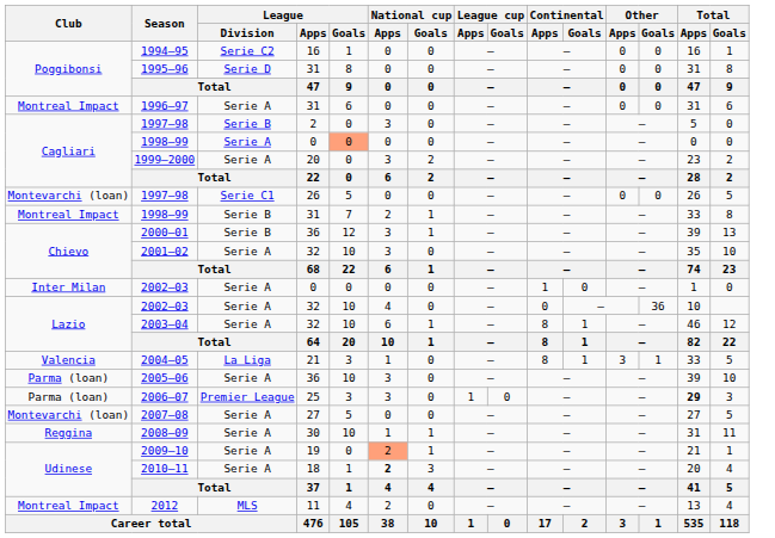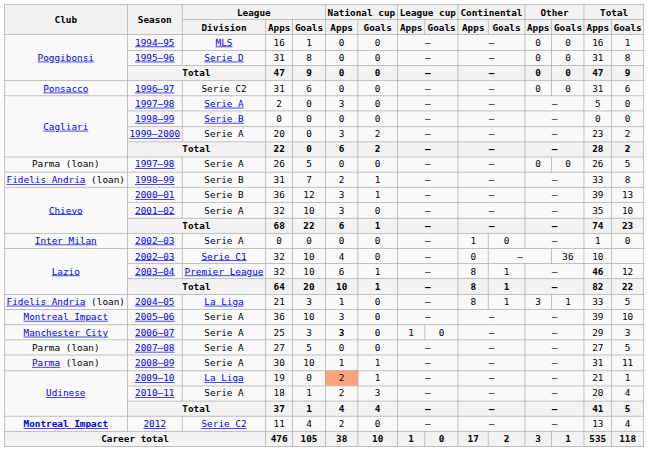 <table class="wikitable" style="text-align:center">
 <tr>
 <th rowspan="2">Club</th>
 <th rowspan="2">Season</th>
 <th colspan="3">League</th>
 <th colspan="2">National cup</th>
 <th colspan="2">League cup</th>
 <th colspan="2">Continental</th>
 <th colspan="2">Other</th>
 <th colspan="2">Total</th>
 </tr>
 <tr>
 <th>Division</th>
 <th>Apps</th>
 <th>Goals</th>
 <th>Apps</th>
 <th>Goals</th>
 <th>Apps</th>
 <th>Goals</th>
 <th>Apps</th>
 <th>Goals</th>
 <th>Apps</th>
 <th>Goals</th>
 <th>Apps</th>
 <th>Goals</th>
 </tr>
 <tr>
 <td rowspan="3"><a href='#'>Poggibonsi</a></td>
 <td><a href='#'>1994–95</a></td>
-<td><a href='#'>Serie C2</a></td>
+<td><a href='#'>MLS</a></td>
 <td>16</td>
 <td>1</td>
 <td>0</td>
 <td>0</td>
 <td colspan="2">—</td>
 <td colspan="2">—</td>
 <td>0</td>
 <td>0</td>
 <td>16</td>
 <td>1</td>
 </tr>
 <tr>
 <td><a href='#'>1995–96</a></td>
 <td><a href='#'>Serie D</a></td>
 <td>31</td>
 <td>8</td>
 <td>0</td>
 <td>0</td>
 <td colspan="2">—</td>
 <td colspan="2">—</td>
 <td>0</td>
 <td>0</td>
 <td>31</td>
 <td>8</td>
 </tr>
 <tr>
 <th colspan="2">Total</th>
 <th>47</th>
 <th>9</th>
 <th>0</th>
 <th>0</th>
 <th colspan="2">—</th>
 <th colspan="2">—</th>
 <th>0</th>
 <th>0</th>
 <th>47</th>
 <th>9</th>
 </tr>
 <tr>
-<td><a href='#'>Montreal Impact</a></td>
+<td><a href='#'>Ponsacco</a></td>
 <td><a href='#'>1996–97</a></td>
-<td>Serie A</td>
+<td>Serie C2</td>
 <td>31</td>
 <td>6</td>
 <td>0</td>
 <td>0</td>
 <td colspan="2">—</td>
 <td colspan="2">—</td>
 <td>0</td>
 <td>0</td>
 <td>31</td>
 <td>6</td>
 </tr>
 <tr>
 <td rowspan="4"><a href='#'>Cagliari</a></td>
 <td><a href='#'>1997–98</a></td>
-<td><a href='#'>Serie B</a></td>
+<td><a href='#'>Serie A</a></td>
 <td>2</td>
 <td>0</td>
 <td>3</td>
 <td>0</td>
 <td colspan="2">—</td>
 <td colspan="2">—</td>
 <td colspan="2">—</td>
 <td>5</td>
 <td>0</td>
 </tr>
 <tr>
 <td><a href='#'>1998–99</a></td>
-<td><a href='#'>Serie A</a></td>
+<td><a href='#'>Serie B</a></td>
 <td>0</td>
-<td style="background: lightsalmon;">0</td>
+<td>0</td>
 <td>0</td>
 <td>0</td>
 <td colspan="2">—</td>
 <td colspan="2">—</td>
 <td colspan="2">—</td>
 <td>0</td>
 <td>0</td>
 </tr>
 <tr>
 <td><a href='#'>1999–2000</a></td>
 <td>Serie A</td>
 <td>20</td>
 <td>0</td>
 <td>3</td>
 <td>2</td>
 <td colspan="2">—</td>
 <td colspan="2">—</td>
 <td colspan="2">—</td>
 <td>23</td>
 <td>2</td>
 </tr>
 <tr>
 <th colspan="2">Total</th>
 <th>22</th>
 <th>0</th>
 <th>6</th>
 <th>2</th>
 <th colspan="2">—</th>
 <th colspan="2">—</th>
 <th colspan="2">—</th>
 <th>28</th>
 <th>2</th>
 </tr>
 <tr>
-<td><a href='#'>Montevarchi</a> (loan)</td>
+<td>Parma (loan)</td>
 <td><a href='#'>1997–98</a></td>
-<td><a href='#'>Serie C1</a></td>
+<td>Serie A</td>
 <td>26</td>
 <td>5</td>
 <td>0</td>
 <td>0</td>
 <td colspan="2">—</td>
 <td colspan="2">—</td>
 <td>0</td>
 <td>0</td>
 <td>26</td>
 <td>5</td>
 </tr>
 <tr>
-<td><a href='#'>Montreal Impact</a></td>
+<td><a href='#'>Fidelis Andria</a> (loan)</td>
 <td><a href='#'>1998–99</a></td>
 <td>Serie B</td>
 <td>31</td>
 <td>7</td>
 <td>2</td>
 <td>1</td>
 <td colspan="2">—</td>
 <td colspan="2">—</td>
 <td colspan="2">—</td>
 <td>33</td>
 <td>8</td>
 </tr>
 <tr>
 <td rowspan="3"><a href='#'>Chievo</a></td>
 <td><a href='#'>2000–01</a></td>
 <td>Serie B</td>
 <td>36</td>
 <td>12</td>
 <td>3</td>
 <td>1</td>
 <td colspan="2">—</td>
 <td colspan="2">—</td>
 <td colspan="2">—</td>
 <td>39</td>
 <td>13</td>
 </tr>
 <tr>
 <td><a href='#'>2001–02</a></td>
 <td>Serie A</td>
 <td>32</td>
 <td>10</td>
 <td>3</td>
 <td>0</td>
 <td colspan="2">—</td>
 <td colspan="2">—</td>
 <td colspan="2">—</td>
 <td>35</td>
 <td>10</td>
 </tr>
 <tr>
 <th colspan="2">Total</th>
 <th>68</th>
 <th>22</th>
 <th>6</th>
 <th>1</th>
 <th colspan="2">—</th>
 <th colspan="2">—</th>
 <th colspan="2">—</th>
 <th>74</th>
 <th>23</th>
 </tr>
 <tr>
 <td><a href='#'>Inter Milan</a></td>
 <td><a href='#'>2002–03</a></td>
 <td>Serie A</td>
 <td>0</td>
 <td>0</td>
 <td>0</td>
 <td>0</td>
 <td colspan="2">—</td>
 <td>1</td>
 <td>0</td>
 <td colspan="2">—</td>
 <td>1</td>
 <td>0</td>
 </tr>
 <tr>
 <td rowspan="3"><a href='#'>Lazio</a></td>
 <td><a href='#'>2002–03</a></td>
-<td>Serie A</td>
+<td><a href='#'>Serie C1</a></td>
 <td>32</td>
 <td>10</td>
 <td>4</td>
 <td>0</td>
 <td colspan="2">—</td>
 <td 0>0</td>
 <td colspan="2">—</td>
 <td>36</td>
 <td>10</td>
 </tr>
 <tr>
 <td><a href='#'>2003–04</a></td>
-<td>Serie A</td>
+<td><a href='#'>Premier League</a></td>
 <td>32</td>
 <td>10</td>
 <td>6</td>
 <td>1</td>
 <td colspan="2">—</td>
 <td>8</td>
 <td>1</td>
 <td colspan="2">—</td>
-<td>46</td>
+<td><strong>46</strong></td>
 <td>12</td>
 </tr>
 <tr>
 <th colspan="2">Total</th>
 <th>64</th>
 <th>20</th>
 <th>10</th>
 <th>1</th>
 <th colspan="2">—</th>
 <th>8</th>
 <th>1</th>
 <th colspan="2">—</th>
 <th>82</th>
 <th>22</th>
 </tr>
 <tr>
-<td><a href='#'>Valencia</a></td>
+<td><a href='#'>Fidelis Andria</a> (loan)</td>
 <td><a href='#'>2004–05</a></td>
 <td><a href='#'>La Liga</a></td>
 <td>21</td>
 <td>3</td>
 <td>1</td>
 <td>0</td>
 <td colspan="2">—</td>
 <td>8</td>
 <td>1</td>
 <td>3</td>
 <td>1</td>
 <td>33</td>
 <td>5</td>
 </tr>
 <tr>
-<td><a href='#'>Parma</a> (loan)</td>
+<td><a href='#'>Montreal Impact</a></td>
 <td><a href='#'>2005–06</a></td>
 <td>Serie A</td>
 <td>36</td>
 <td>10</td>
 <td>3</td>
 <td>0</td>
 <td colspan="2">—</td>
 <td colspan="2">—</td>
 <td colspan="2">—</td>
 <td>39</td>
 <td>10</td>
 </tr>
 <tr>
-<td>Parma (loan)</td>
+<td><a href='#'>Manchester City</a></td>
 <td><a href='#'>2006–07</a></td>
-<td><a href='#'>Premier League</a></td>
+<td>Serie A</td>
 <td>25</td>
 <td>3</td>
-<td>3</td>
+<td><strong>3</strong></td>
 <td>0</td>
 <td>1</td>
 <td>0</td>
 <td colspan="2">—</td>
 <td colspan="2">—</td>
-<td><strong>29</strong></td>
+<td>29</td>
 <td>3</td>
 </tr>
 <tr>
-<td><a href='#'>Montevarchi</a> (loan)</td>
+<td>Parma (loan)</td>
 <td><a href='#'>2007–08</a></td>
 <td>Serie A</td>
 <td>27</td>
 <td>5</td>
 <td>0</td>
 <td>0</td>
 <td colspan="2">—</td>
 <td colspan="2">—</td>
 <td colspan="2">—</td>
 <td>27</td>
 <td>5</td>
 </tr>
 <tr>
-<td><a href='#'>Reggina</a></td>
+<td><a href='#'>Parma</a> (loan)</td>
 <td><a href='#'>2008–09</a></td>
 <td>Serie A</td>
 <td>30</td>
 <td>10</td>
 <td>1</td>
 <td>1</td>
 <td colspan="2">—</td>
 <td colspan="2">—</td>
 <td colspan="2">—</td>
 <td>31</td>
 <td>11</td>
 </tr>
 <tr>
 <td rowspan="3"><a href='#'>Udinese</a></td>
 <td><a href='#'>2009–10</a></td>
-<td>Serie A</td>
+<td><a href='#'>La Liga</a></td>
 <td>19</td>
 <td>0</td>
 <td style="background: lightsalmon;">2</td>
 <td>1</td>
 <td colspan="2">—</td>
 <td colspan="2">—</td>
 <td colspan="2">—</td>
 <td>21</td>
 <td>1</td>
 </tr>
 <tr>
 <td><a href='#'>2010–11</a></td>
 <td>Serie A</td>
 <td>18</td>
 <td>1</td>
-<td><strong>2</strong></td>
+<td>2</td>
 <td>3</td>
 <td colspan="2">—</td>
 <td colspan="2">—</td>
 <td colspan="2">—</td>
 <td>20</td>
 <td>4</td>
 </tr>
 <tr>
 <th colspan="2">Total</th>
 <th>37</th>
 <th>1</th>
 <th>4</th>
 <th>4</th>
 <th colspan="2">—</th>
 <th colspan="2">—</th>
 <th colspan="2">—</th>
 <th>41</th>
 <th>5</th>
 </tr>
 <tr>
-<td><a href='#'>Montreal Impact</a></td>
+<td><strong><a href='#'>Montreal Impact</a></strong></td>
 <td><a href='#'>2012</a></td>
-<td><a href='#'>MLS</a></td>
+<td><a href='#'>Serie C2</a></td>
 <td>11</td>
 <td>4</td>
 <td>2</td>
 <td>0</td>
 <td colspan="2">—</td>
 <td colspan="2">—</td>
 <td colspan="2">—</td>
 <td>13</td>
 <td>4</td>
 </tr>
 <tr>
 <th colspan="3">Career total</th>
 <th>476</th>
 <th>105</th>
 <th>38</th>
 <th>10</th>
 <th>1</th>
 <th>0</th>
 <th>17</th>
 <th>2</th>
 <th>3</th>
 <th>1</th>
 <th>535</th>
 <th>118</th>
 </tr>
 </table>
